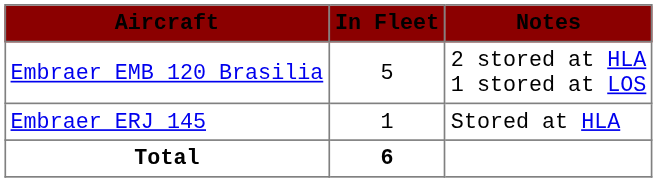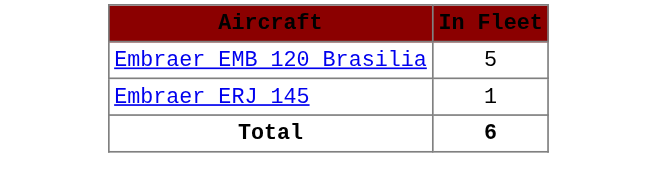 <table class="toccolours" border="1" cellpadding="3" style="margin:1em auto; white-space:nowrap; border-collapse:collapse">
 <tr bgcolor=darkred>
 <th><span> Aircraft</span></th>
 <th><span> In Fleet</span></th>
-<th><span> Notes</span></th>
 </tr>
 <tr>
 <td><a href='#'>Embraer EMB 120 Brasilia</a></td>
 <td align="center">5</td>
-<td>2 stored at <a href='#'>HLA</a><br>1 stored at <a href='#'>LOS</a></td>
 </tr>
 <tr>
 <td><a href='#'>Embraer ERJ 145</a></td>
 <td align="center">1</td>
-<td>Stored at <a href='#'>HLA</a></td>
 </tr>
 <tr>
 <th>Total</th>
 <th>6</th>
-<td></td>
 </tr>
 </table>
